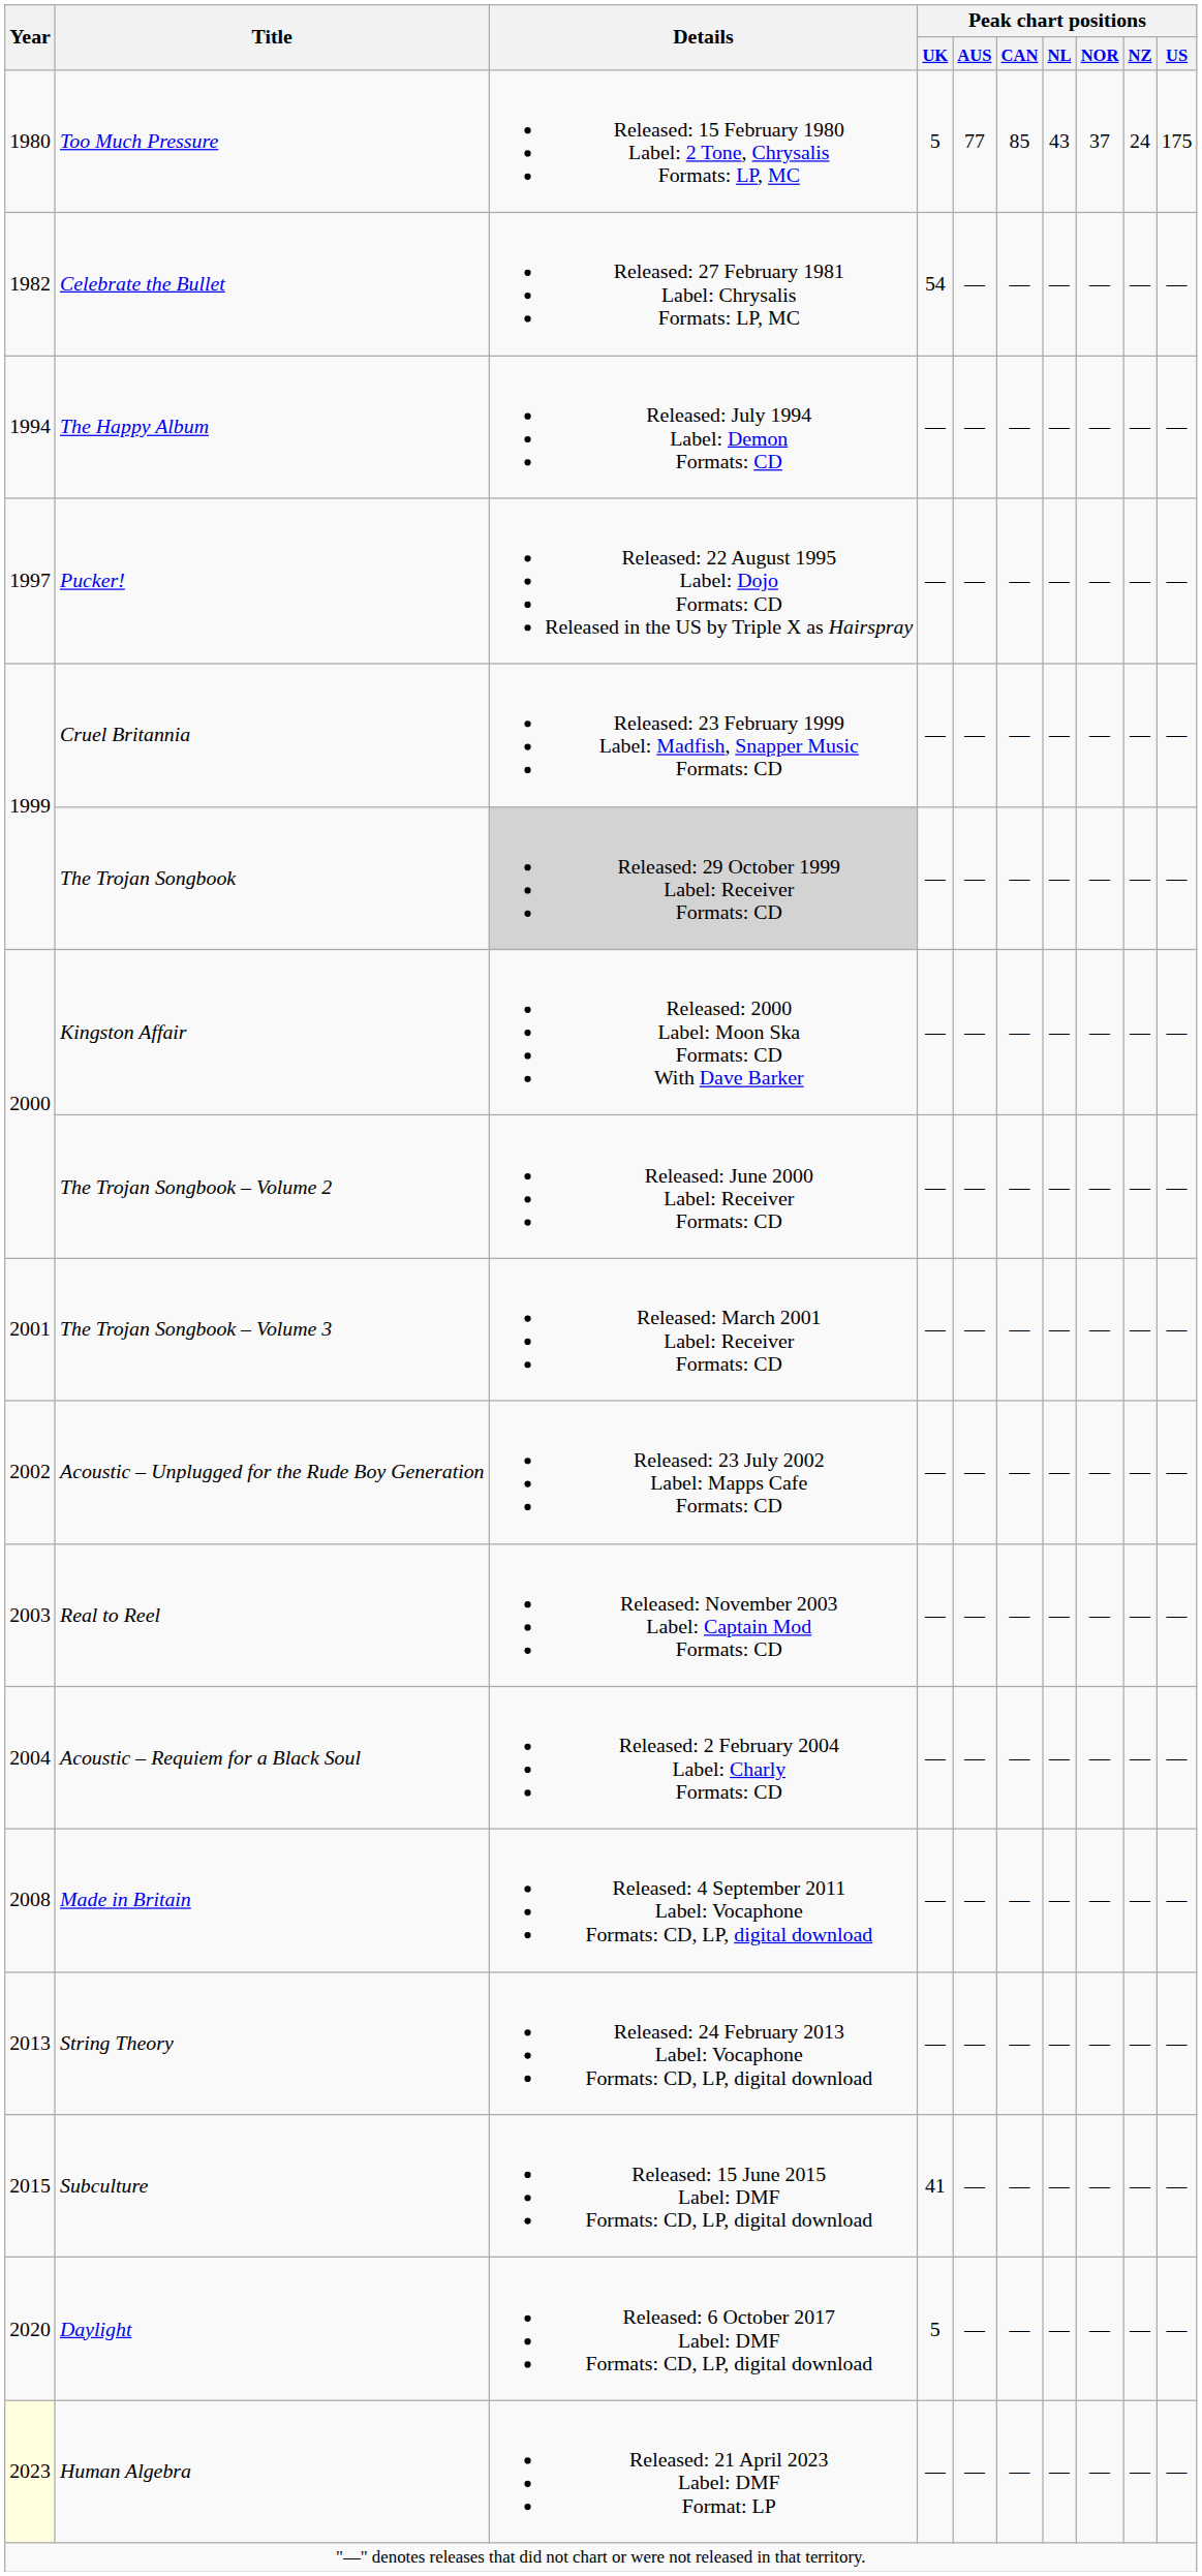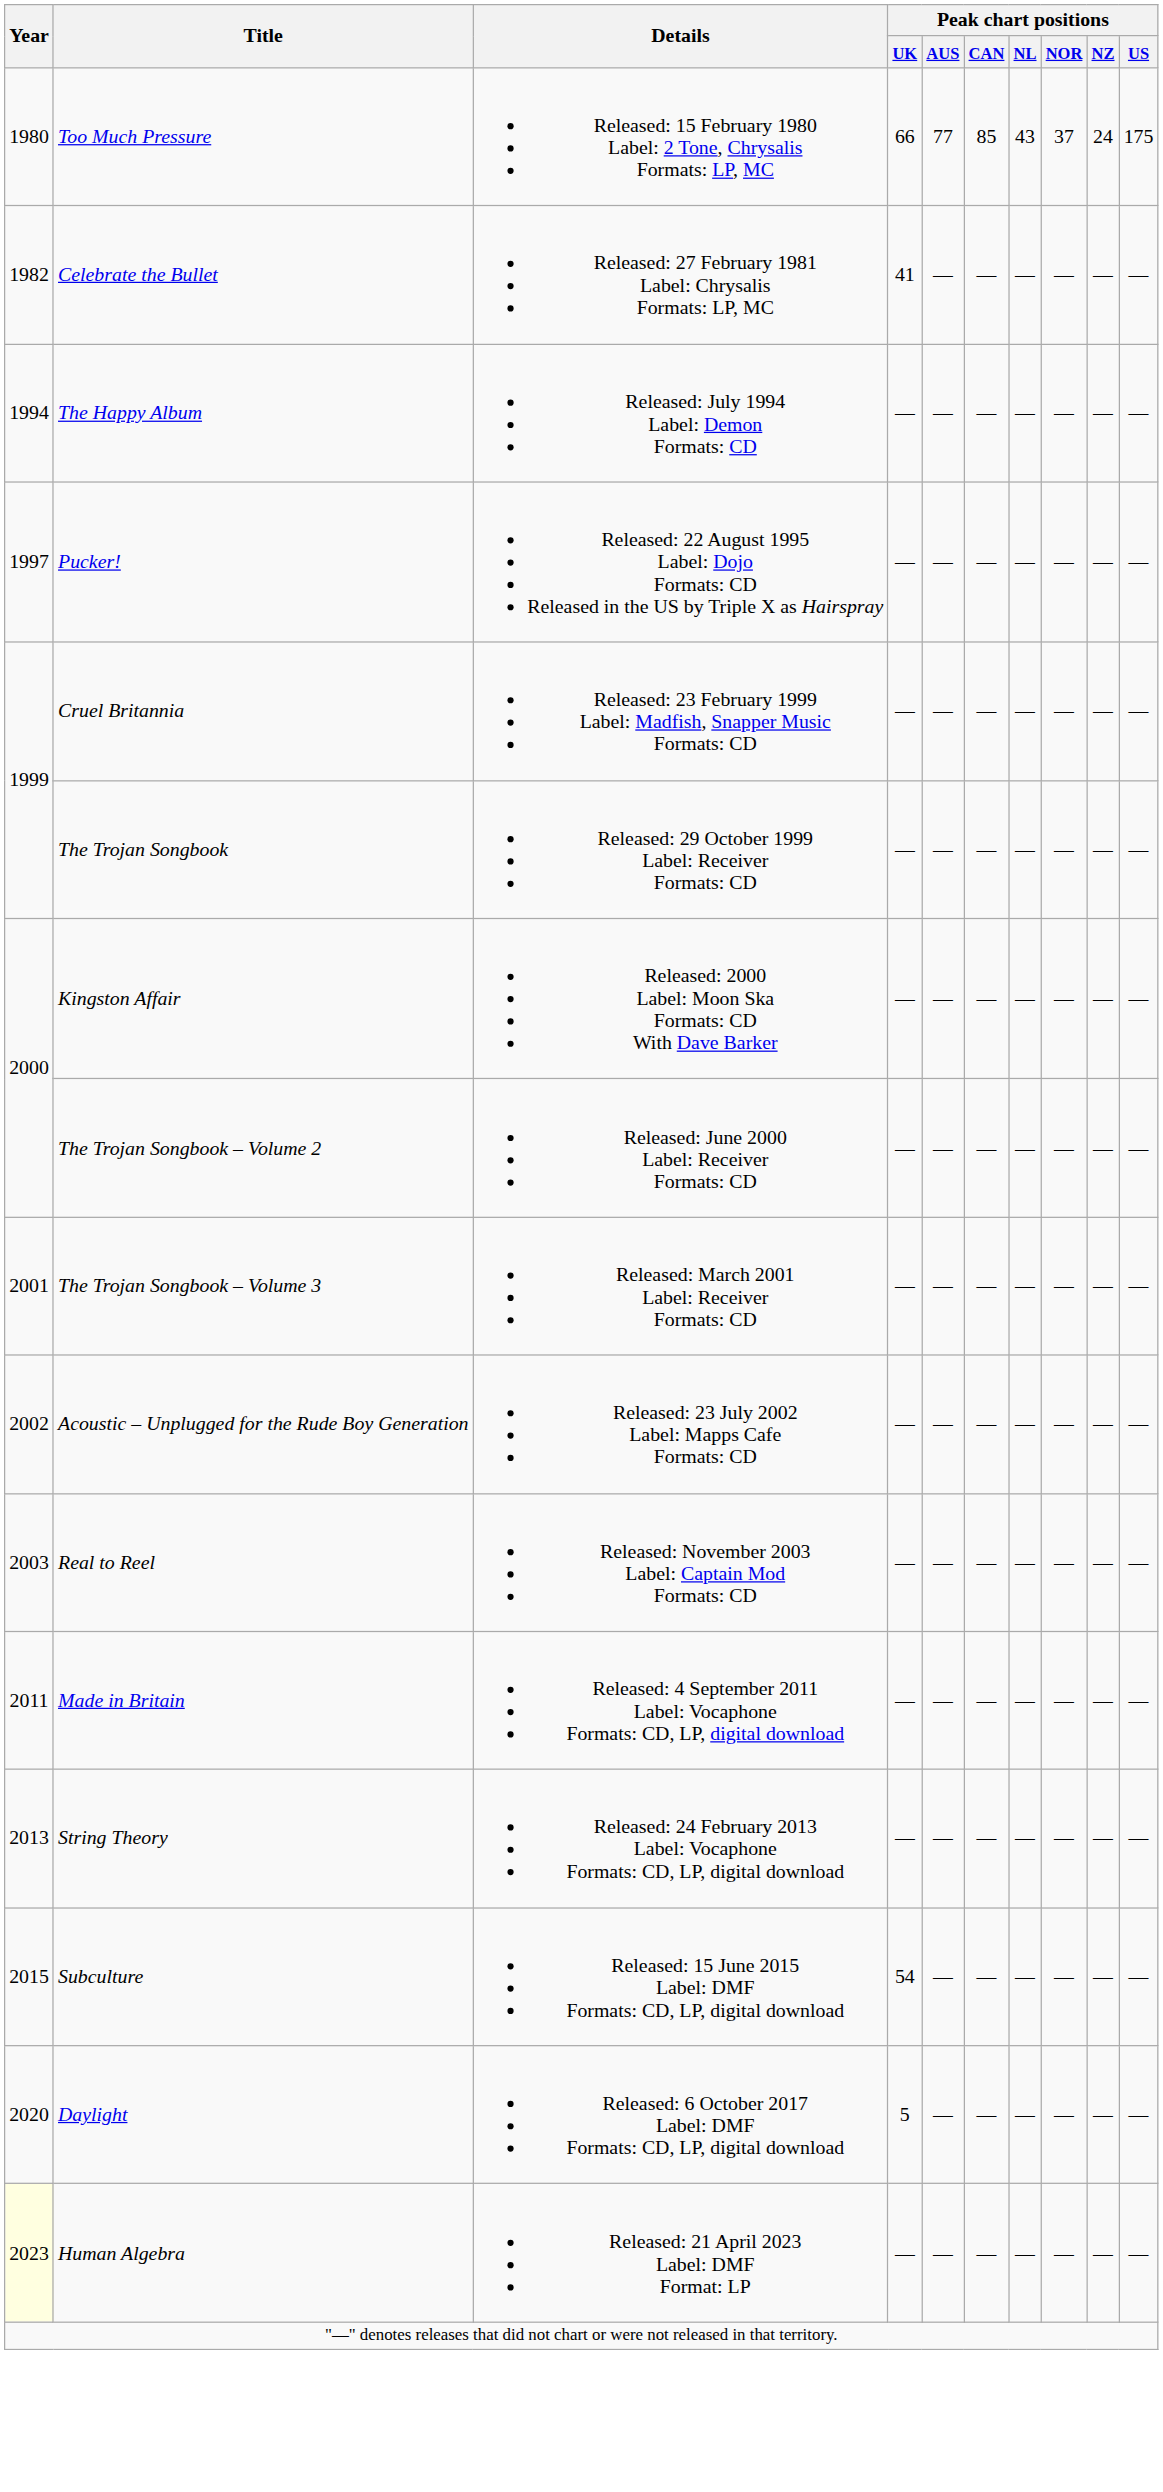 <table class="wikitable" style="text-align:center">
 <tr>
 <th rowspan="2">Year</th>
 <th rowspan="2">Title</th>
 <th rowspan="2">Details</th>
 <th colspan="7">Peak chart positions</th>
 </tr>
 <tr>
 <th><small><a href='#'>UK</a></small><br></th>
 <th><small><a href='#'>AUS</a></small></th>
 <th><small><a href='#'>CAN</a></small><br></th>
 <th><small><a href='#'>NL</a></small><br></th>
 <th><small><a href='#'>NOR</a></small><br></th>
 <th><small><a href='#'>NZ</a></small><br></th>
 <th><small><a href='#'>US</a></small><br></th>
 </tr>
 <tr>
 <td>1980</td>
 <td align="left"><em><a href='#'>Too Much Pressure</a></em></td>
 <td><br><ul><li>Released: 15 February 1980</li><li>Label: <a href='#'>2 Tone</a>, <a href='#'>Chrysalis</a></li><li>Formats: <a href='#'>LP</a>, <a href='#'>MC</a></li></ul></td>
-<td>5</td>
+<td>66</td>
 <td>77</td>
 <td>85</td>
 <td>43</td>
 <td>37</td>
 <td>24</td>
 <td>175</td>
 </tr>
 <tr>
 <td>1982</td>
 <td align="left"><em><a href='#'>Celebrate the Bullet</a></em></td>
 <td><br><ul><li>Released: 27 February 1981</li><li>Label: Chrysalis</li><li>Formats: LP, MC</li></ul></td>
-<td>54</td>
+<td>41</td>
 <td>—</td>
 <td>—</td>
 <td>—</td>
 <td>—</td>
 <td>—</td>
 <td>—</td>
 </tr>
 <tr>
 <td>1994</td>
 <td align="left"><em><a href='#'>The Happy Album</a></em></td>
 <td><br><ul><li>Released: July 1994</li><li>Label: <a href='#'>Demon</a></li><li>Formats: <a href='#'>CD</a></li></ul></td>
 <td>—</td>
 <td>—</td>
 <td>—</td>
 <td>—</td>
 <td>—</td>
 <td>—</td>
 <td>—</td>
 </tr>
 <tr>
 <td>1997</td>
 <td align="left"><em><a href='#'>Pucker!</a></em></td>
 <td><br><ul><li>Released: 22 August 1995</li><li>Label: <a href='#'>Dojo</a></li><li>Formats: CD</li><li>Released in the US by Triple X as <em>Hairspray</em></li></ul></td>
 <td>—</td>
 <td>—</td>
 <td>—</td>
 <td>—</td>
 <td>—</td>
 <td>—</td>
 <td>—</td>
 </tr>
 <tr>
 <td rowspan="2">1999</td>
 <td align="left"><em>Cruel Britannia</em></td>
 <td><br><ul><li>Released: 23 February 1999</li><li>Label: <a href='#'>Madfish</a>, <a href='#'>Snapper Music</a></li><li>Formats: CD</li></ul></td>
 <td>—</td>
 <td>—</td>
 <td>—</td>
 <td>—</td>
 <td>—</td>
 <td>—</td>
 <td>—</td>
 </tr>
 <tr>
 <td align="left"><em>The Trojan Songbook</em></td>
-<td style="background: lightgrey;"><br><ul><li>Released: 29 October 1999</li><li>Label: Receiver</li><li>Formats: CD</li></ul></td>
+<td><br><ul><li>Released: 29 October 1999</li><li>Label: Receiver</li><li>Formats: CD</li></ul></td>
 <td>—</td>
 <td>—</td>
 <td>—</td>
 <td>—</td>
 <td>—</td>
 <td>—</td>
 <td>—</td>
 </tr>
 <tr>
 <td rowspan="2">2000</td>
 <td align="left"><em>Kingston Affair</em></td>
 <td><br><ul><li>Released: 2000</li><li>Label: Moon Ska</li><li>Formats: CD</li><li>With <a href='#'>Dave Barker</a></li></ul></td>
 <td>—</td>
 <td>—</td>
 <td>—</td>
 <td>—</td>
 <td>—</td>
 <td>—</td>
 <td>—</td>
 </tr>
 <tr>
 <td align="left"><em>The Trojan Songbook – Volume 2</em></td>
 <td><br><ul><li>Released: June 2000</li><li>Label: Receiver</li><li>Formats: CD</li></ul></td>
 <td>—</td>
 <td>—</td>
 <td>—</td>
 <td>—</td>
 <td>—</td>
 <td>—</td>
 <td>—</td>
 </tr>
 <tr>
 <td>2001</td>
 <td align="left"><em>The Trojan Songbook – Volume 3</em></td>
 <td><br><ul><li>Released: March 2001</li><li>Label: Receiver</li><li>Formats: CD</li></ul></td>
 <td>—</td>
 <td>—</td>
 <td>—</td>
 <td>—</td>
 <td>—</td>
 <td>—</td>
 <td>—</td>
 </tr>
 <tr>
 <td>2002</td>
 <td align="left"><em>Acoustic – Unplugged for the Rude Boy Generation</em></td>
 <td><br><ul><li>Released: 23 July 2002</li><li>Label: Mapps Cafe</li><li>Formats: CD</li></ul></td>
 <td>—</td>
 <td>—</td>
 <td>—</td>
 <td>—</td>
 <td>—</td>
 <td>—</td>
 <td>—</td>
 </tr>
 <tr>
 <td>2003</td>
 <td align="left"><em>Real to Reel</em></td>
 <td><br><ul><li>Released: November 2003</li><li>Label: <a href='#'>Captain Mod</a></li><li>Formats: CD</li></ul></td>
 <td>—</td>
 <td>—</td>
 <td>—</td>
 <td>—</td>
 <td>—</td>
 <td>—</td>
 <td>—</td>
 </tr>
 <tr>
-<td>2004</td>
-<td align="left"><em>Acoustic – Requiem for a Black Soul</em></td>
-<td><br><ul><li>Released: 2 February 2004</li><li>Label: <a href='#'>Charly</a></li><li>Formats: CD</li></ul></td>
-<td>—</td>
-<td>—</td>
-<td>—</td>
-<td>—</td>
-<td>—</td>
-<td>—</td>
-<td>—</td>
-</tr>
-<tr>
-<td>2008</td>
+<td>2011</td>
 <td align="left"><em><a href='#'>Made in Britain</a></em></td>
 <td><br><ul><li>Released: 4 September 2011</li><li>Label: Vocaphone</li><li>Formats: CD, LP, <a href='#'>digital download</a></li></ul></td>
 <td>—</td>
 <td>—</td>
 <td>—</td>
 <td>—</td>
 <td>—</td>
 <td>—</td>
 <td>—</td>
 </tr>
 <tr>
 <td>2013</td>
 <td align="left"><em>String Theory</em></td>
 <td><br><ul><li>Released: 24 February 2013</li><li>Label: Vocaphone</li><li>Formats: CD, LP, digital download</li></ul></td>
 <td>—</td>
 <td>—</td>
 <td>—</td>
 <td>—</td>
 <td>—</td>
 <td>—</td>
 <td>—</td>
 </tr>
 <tr>
 <td>2015</td>
 <td align="left"><em>Subculture</em></td>
 <td><br><ul><li>Released: 15 June 2015</li><li>Label: DMF</li><li>Formats: CD, LP, digital download</li></ul></td>
-<td>41</td>
+<td>54</td>
 <td>—</td>
 <td>—</td>
 <td>—</td>
 <td>—</td>
 <td>—</td>
 <td>—</td>
 </tr>
 <tr>
 <td>2020</td>
 <td align="left"><em><a href='#'>Daylight</a></em></td>
 <td><br><ul><li>Released: 6 October 2017</li><li>Label: DMF</li><li>Formats: CD, LP, digital download</li></ul></td>
 <td>5</td>
 <td>—</td>
 <td>—</td>
 <td>—</td>
 <td>—</td>
 <td>—</td>
 <td>—</td>
 </tr>
 <tr>
 <td style="background: lightyellow;">2023</td>
 <td align="left"><em>Human Algebra</em></td>
 <td><br><ul><li>Released: 21 April 2023</li><li>Label: DMF</li><li>Format: LP</li></ul></td>
 <td>—</td>
 <td>—</td>
 <td>—</td>
 <td>—</td>
 <td>—</td>
 <td>—</td>
 <td>—</td>
 </tr>
 <tr>
 <td colspan="10" style="font-size:85%">"—" denotes releases that did not chart or were not released in that territory.</td>
 </tr>
 </table>
